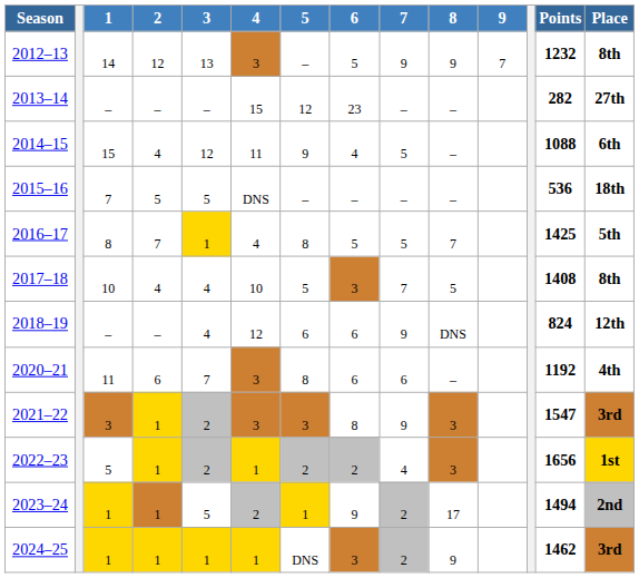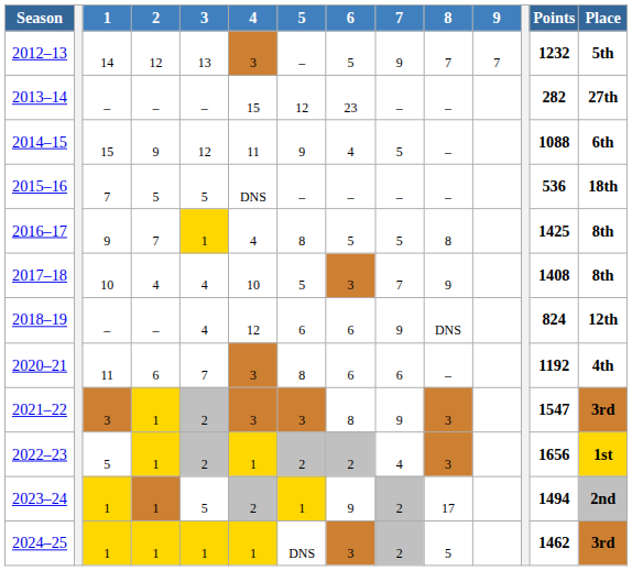 <table class="wikitable" style="font-size:95%; text-align:center; border:grey solid 1px; border-collapse:collapse; background:#ffffff;">
 <tr>
 <th style="background-color:#369; color:white; width:60px">Season</th>
 <th rowspan="13" width="1px"></th>
 <th style="background-color:#4180be; color:white; width:40px">1</th>
 <th style="background-color:#4180be; color:white; width:40px">2</th>
 <th style="background-color:#4180be; color:white; width:40px">3</th>
 <th style="background-color:#4180be; color:white; width:40px">4</th>
 <th style="background-color:#4180be; color:white; width:40px">5</th>
 <th style="background-color:#4180be; color:white; width:40px">6</th>
 <th style="background-color:#4180be; color:white; width:40px">7</th>
 <th style="background-color:#4180be; color:white; width:40px">8</th>
 <th style="background-color:#4180be; color:white; width:40px">9</th>
 <th rowspan="13" width="1px"></th>
 <th style="background-color:#369; color:white; width:40px">Points</th>
 <th style="background-color:#369; color:white; width:40px">Place</th>
 </tr>
 <tr>
 <td><a href='#'>2012–13</a></td>
 <td><br><small>14</small></td>
 <td><br><small>12</small></td>
 <td><br><small>13</small></td>
 <td style="background:#CD7F32;"><br><small>3</small></td>
 <td><br><small>–</small></td>
 <td><br><small>5</small></td>
 <td><br><small>9</small></td>
-<td><br><small>9</small></td>
+<td><br><small>7</small></td>
 <td><br><small>7</small></td>
 <td><strong>1232</strong></td>
-<td><strong>8th</strong></td>
+<td><strong>5th</strong></td>
 </tr>
 <tr>
 <td><a href='#'>2013–14</a></td>
 <td><br><small>–</small></td>
 <td><br><small>–</small></td>
 <td><br><small>–</small></td>
 <td><br><small>15</small></td>
 <td><br><small>12</small></td>
 <td><br><small>23</small></td>
 <td><br><small>–</small></td>
 <td><br><small>–</small></td>
 <td></td>
 <td><strong>282</strong></td>
 <td><strong>27th</strong></td>
 </tr>
 <tr>
 <td><a href='#'>2014–15</a></td>
 <td><br><small>15</small></td>
-<td><br><small>4</small></td>
+<td><br><small>9</small></td>
 <td><br><small>12</small></td>
 <td><br><small>11</small></td>
 <td><br><small>9</small></td>
 <td><br><small>4</small></td>
 <td><br><small>5</small></td>
 <td><br><small>–</small></td>
 <td></td>
 <td><strong>1088</strong></td>
 <td><strong>6th</strong></td>
 </tr>
 <tr>
 <td><a href='#'>2015–16</a></td>
 <td><br><small>7</small></td>
 <td><br><small>5</small></td>
 <td><br><small>5</small></td>
 <td><br><small>DNS</small></td>
 <td><br><small>–</small></td>
 <td><br><small>–</small></td>
 <td><br><small>–</small></td>
 <td><br><small>–</small></td>
 <td></td>
 <td><strong>536</strong></td>
 <td><strong>18th</strong></td>
 </tr>
 <tr>
 <td><a href='#'>2016–17</a></td>
-<td><br><small>8</small></td>
+<td><br><small>9</small></td>
 <td><br><small>7</small></td>
 <td style="background:gold;"><br><small>1</small></td>
 <td><br><small>4</small></td>
 <td><br><small>8</small></td>
 <td><br><small>5</small></td>
 <td><br><small>5</small></td>
-<td><br><small>7</small></td>
+<td><br><small>8</small></td>
 <td></td>
 <td><strong>1425</strong></td>
-<td><strong>5th</strong></td>
+<td><strong>8th</strong></td>
 </tr>
 <tr>
 <td><a href='#'>2017–18</a></td>
 <td><br><small>10</small></td>
 <td><br><small>4</small></td>
 <td><br><small>4</small></td>
 <td><br><small>10</small></td>
 <td><br><small>5</small></td>
 <td style="background:#CD7F32;"><br><small>3</small></td>
 <td><br><small>7</small></td>
-<td><br><small>5</small></td>
+<td><br><small>9</small></td>
 <td></td>
 <td><strong>1408</strong></td>
 <td><strong>8th</strong></td>
 </tr>
 <tr>
 <td><a href='#'>2018–19</a></td>
 <td><br><small>–</small></td>
 <td><br><small>–</small></td>
 <td><br><small>4</small></td>
 <td><br><small>12</small></td>
 <td><br><small>6</small></td>
 <td><br><small>6</small></td>
 <td><br><small>9</small></td>
 <td><br><small>DNS</small></td>
 <td></td>
 <td><strong>824</strong></td>
 <td><strong>12th</strong></td>
 </tr>
 <tr>
 <td><a href='#'>2020–21</a></td>
 <td><br><small>11</small></td>
 <td><br><small>6</small></td>
 <td><br><small>7</small></td>
 <td style="background:#CD7F32"><br><small>3</small></td>
 <td><br><small>8</small></td>
 <td><br><small>6</small></td>
 <td><br><small>6</small></td>
 <td><br><small>–</small></td>
 <td></td>
 <td><strong>1192</strong></td>
 <td><strong>4th</strong></td>
 </tr>
 <tr>
 <td><a href='#'>2021–22</a></td>
 <td style="background:#CD7F32"><br><small>3</small></td>
 <td style="background:gold"><br><small>1</small></td>
 <td style="background:silver"><br><small>2</small></td>
 <td style="background:#CD7F32"><br><small>3</small></td>
 <td style="background:#CD7F32"><br><small>3</small></td>
 <td><br><small>8</small></td>
 <td><br><small>9</small></td>
 <td style="background:#CD7F32"><br><small>3</small></td>
 <td></td>
 <td><strong>1547</strong></td>
 <td style="background:#CD7F32"><strong>3rd</strong></td>
 </tr>
 <tr>
 <td><a href='#'>2022–23</a></td>
 <td><br><small>5</small></td>
 <td style="background:gold"><br><small>1</small></td>
 <td style="background:silver"><br><small>2</small></td>
 <td style="background:gold"><br><small>1</small></td>
 <td style="background:silver"><br><small>2</small></td>
 <td style="background:silver"><br><small>2</small></td>
 <td><br><small>4</small></td>
 <td style="background:#CD7F32"><br><small>3</small></td>
 <td></td>
 <td><strong>1656</strong></td>
 <td style="background:gold"><strong>1st</strong></td>
 </tr>
 <tr>
 <td><a href='#'>2023–24</a></td>
 <td style="background:gold"><br><small>1</small></td>
 <td style="background:#CD7F32"><br><small>1</small></td>
 <td><br><small>5</small></td>
 <td style="background:silver"><br><small>2</small></td>
 <td style="background:gold"><br><small>1</small></td>
 <td><br><small>9</small></td>
 <td style="background:silver"><br><small>2</small></td>
 <td><br><small>17</small></td>
 <td></td>
 <td><strong>1494</strong></td>
 <td style="background:silver"><strong>2nd</strong></td>
 </tr>
 <tr>
 <td><a href='#'>2024–25</a></td>
 <td style="background:gold"><br><small>1</small></td>
 <td style="background:gold"><br><small>1</small></td>
 <td style="background:gold"><br><small>1</small></td>
 <td style="background:gold"><br><small>1</small></td>
 <td><br><small>DNS</small></td>
 <td style="background:#CD7F32"><br><small>3</small></td>
 <td style="background:silver"><br><small>2</small></td>
-<td><br><small>9</small></td>
+<td><br><small>5</small></td>
 <td></td>
 <td><strong>1462</strong></td>
 <td style="background:#CD7F32"><strong>3rd</strong></td>
 </tr>
 </table>
